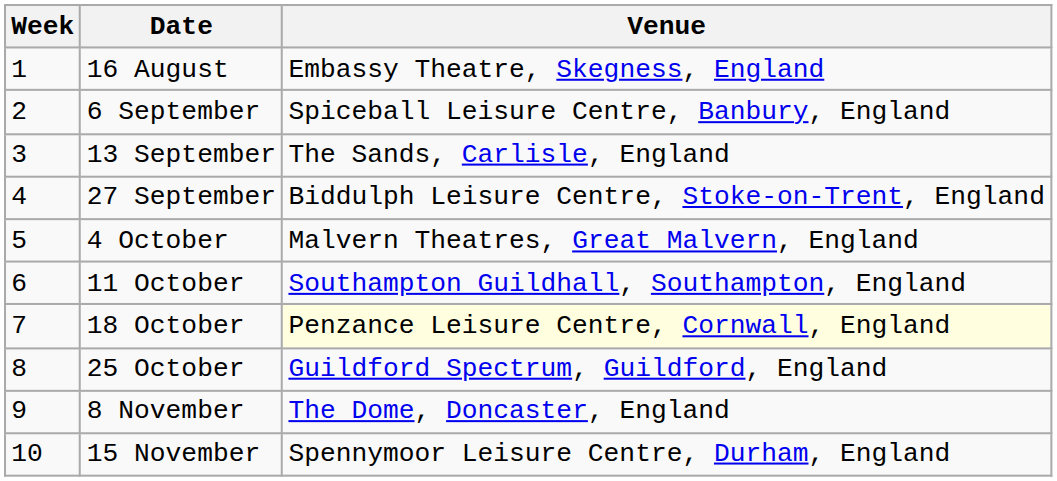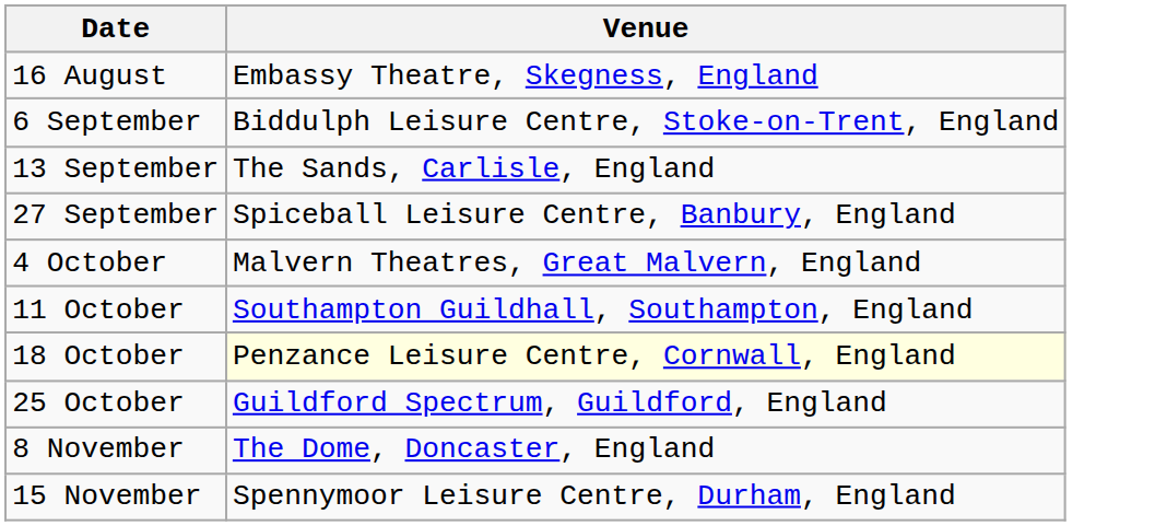 <table class="wikitable">
 <tr>
-<th>Week</th>
 <th>Date</th>
 <th>Venue</th>
 </tr>
 <tr>
-<td>1</td>
 <td>16 August</td>
 <td>Embassy Theatre, <a href='#'>Skegness</a>, <a href='#'>England</a></td>
 </tr>
 <tr>
-<td>2</td>
 <td>6 September</td>
-<td>Spiceball Leisure Centre, <a href='#'>Banbury</a>, England</td>
+<td>Biddulph Leisure Centre, <a href='#'>Stoke-on-Trent</a>, England</td>
 </tr>
 <tr>
-<td>3</td>
 <td>13 September</td>
 <td>The Sands, <a href='#'>Carlisle</a>, England</td>
 </tr>
 <tr>
-<td>4</td>
 <td>27 September</td>
-<td>Biddulph Leisure Centre, <a href='#'>Stoke-on-Trent</a>, England</td>
+<td>Spiceball Leisure Centre, <a href='#'>Banbury</a>, England</td>
 </tr>
 <tr>
-<td>5</td>
 <td>4 October</td>
 <td>Malvern Theatres, <a href='#'>Great Malvern</a>, England</td>
 </tr>
 <tr>
-<td>6</td>
 <td>11 October</td>
 <td><a href='#'>Southampton Guildhall</a>, <a href='#'>Southampton</a>, England</td>
 </tr>
 <tr>
-<td>7</td>
 <td>18 October</td>
 <td style="background: lightyellow;">Penzance Leisure Centre, <a href='#'>Cornwall</a>, England</td>
 </tr>
 <tr>
-<td>8</td>
 <td>25 October</td>
 <td><a href='#'>Guildford Spectrum</a>, <a href='#'>Guildford</a>, England</td>
 </tr>
 <tr>
-<td>9</td>
 <td>8 November</td>
 <td><a href='#'>The Dome</a>, <a href='#'>Doncaster</a>, England</td>
 </tr>
 <tr>
-<td>10</td>
 <td>15 November</td>
 <td>Spennymoor Leisure Centre, <a href='#'>Durham</a>, England</td>
 </tr>
 </table>
